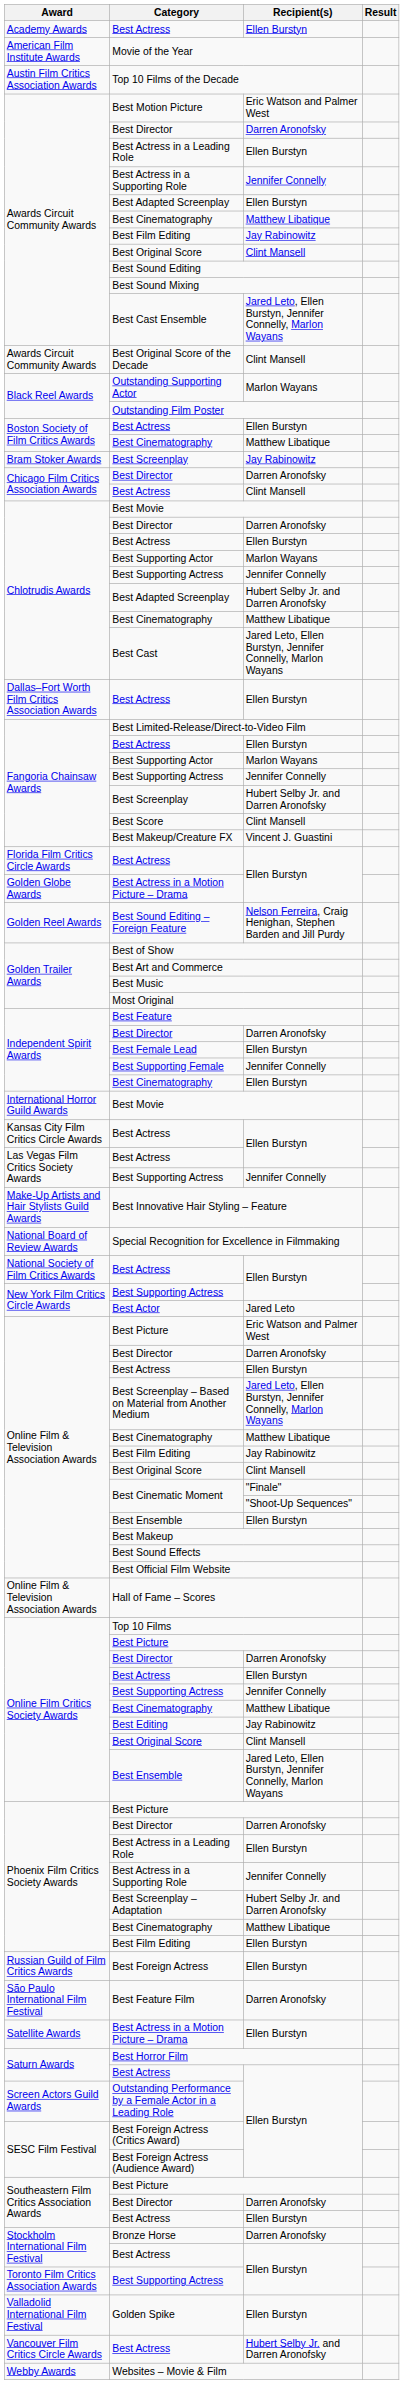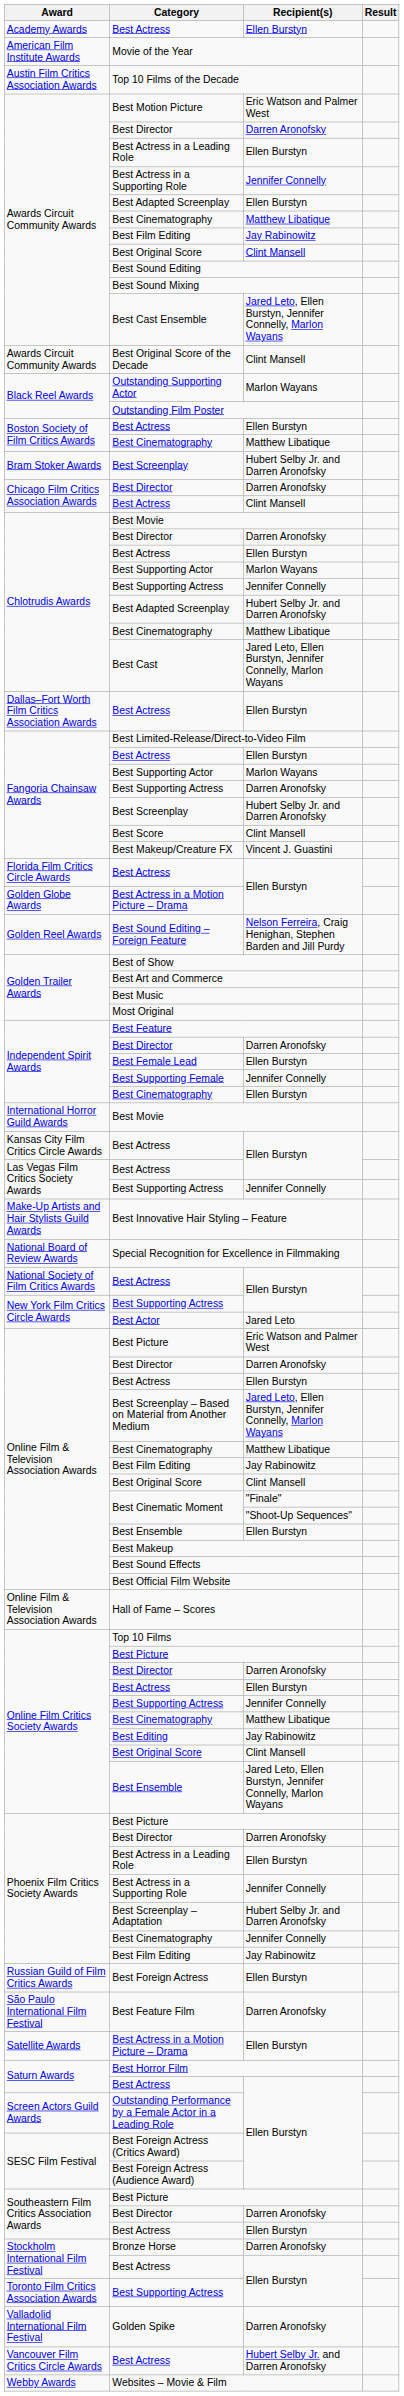 <table class="wikitable plainrowheaders sortable">
 <tr>
 <th>Award</th>
 <th>Category</th>
 <th>Recipient(s)</th>
 <th>Result</th>
 </tr>
 <tr>
 <td><a href='#'>Academy Awards</a></td>
 <td><a href='#'>Best Actress</a></td>
 <td><a href='#'>Ellen Burstyn</a></td>
 <td></td>
 </tr>
 <tr>
 <td><a href='#'>American Film Institute Awards</a></td>
 <td colspan="2">Movie of the Year</td>
 <td></td>
 </tr>
 <tr>
 <td><a href='#'>Austin Film Critics Association Awards</a></td>
 <td colspan="2">Top 10 Films of the Decade</td>
 <td></td>
 </tr>
 <tr>
 <td rowspan="11">Awards Circuit Community Awards </td>
 <td>Best Motion Picture</td>
 <td>Eric Watson and Palmer West</td>
 <td></td>
 </tr>
 <tr>
 <td>Best Director</td>
 <td><a href='#'>Darren Aronofsky</a></td>
 <td></td>
 </tr>
 <tr>
 <td>Best Actress in a Leading Role</td>
 <td>Ellen Burstyn</td>
 <td></td>
 </tr>
 <tr>
 <td>Best Actress in a Supporting Role</td>
 <td><a href='#'>Jennifer Connelly</a></td>
 <td></td>
 </tr>
 <tr>
 <td>Best Adapted Screenplay</td>
 <td>Ellen Burstyn</td>
 <td></td>
 </tr>
 <tr>
 <td>Best Cinematography</td>
 <td><a href='#'>Matthew Libatique</a></td>
 <td></td>
 </tr>
 <tr>
 <td>Best Film Editing</td>
 <td><a href='#'>Jay Rabinowitz</a></td>
 <td></td>
 </tr>
 <tr>
 <td>Best Original Score</td>
 <td><a href='#'>Clint Mansell</a></td>
 <td></td>
 </tr>
 <tr>
 <td colspan="2">Best Sound Editing</td>
 <td></td>
 </tr>
 <tr>
 <td colspan="2">Best Sound Mixing</td>
 <td></td>
 </tr>
 <tr>
 <td>Best Cast Ensemble</td>
 <td><a href='#'>Jared Leto</a>, Ellen Burstyn, Jennifer Connelly, <a href='#'>Marlon Wayans</a></td>
 <td></td>
 </tr>
 <tr>
 <td>Awards Circuit Community Awards </td>
 <td>Best Original Score of the Decade</td>
 <td>Clint Mansell</td>
 <td></td>
 </tr>
 <tr>
 <td rowspan="2"><a href='#'>Black Reel Awards</a></td>
 <td><a href='#'>Outstanding Supporting Actor</a></td>
 <td>Marlon Wayans</td>
 <td></td>
 </tr>
 <tr>
 <td colspan="2"><a href='#'>Outstanding Film Poster</a></td>
 <td></td>
 </tr>
 <tr>
 <td rowspan="2"><a href='#'>Boston Society of Film Critics Awards</a></td>
 <td><a href='#'>Best Actress</a></td>
 <td>Ellen Burstyn</td>
 <td></td>
 </tr>
 <tr>
 <td><a href='#'>Best Cinematography</a></td>
 <td>Matthew Libatique</td>
 <td></td>
 </tr>
 <tr>
 <td><a href='#'>Bram Stoker Awards</a></td>
 <td><a href='#'>Best Screenplay</a></td>
-<td><a href='#'>Jay Rabinowitz</a></td>
+<td>Hubert Selby Jr. and Darren Aronofsky</td>
 <td></td>
 </tr>
 <tr>
 <td rowspan="2"><a href='#'>Chicago Film Critics Association Awards</a></td>
 <td><a href='#'>Best Director</a></td>
 <td>Darren Aronofsky</td>
 <td></td>
 </tr>
 <tr>
 <td><a href='#'>Best Actress</a></td>
 <td>Clint Mansell</td>
 <td></td>
 </tr>
 <tr>
 <td rowspan="8"><a href='#'>Chlotrudis Awards</a></td>
 <td colspan="2">Best Movie</td>
 <td></td>
 </tr>
 <tr>
 <td>Best Director</td>
 <td>Darren Aronofsky</td>
 <td></td>
 </tr>
 <tr>
 <td>Best Actress</td>
 <td>Ellen Burstyn</td>
 <td></td>
 </tr>
 <tr>
 <td>Best Supporting Actor</td>
 <td>Marlon Wayans</td>
 <td></td>
 </tr>
 <tr>
 <td>Best Supporting Actress</td>
 <td>Jennifer Connelly</td>
 <td></td>
 </tr>
 <tr>
 <td>Best Adapted Screenplay</td>
 <td>Hubert Selby Jr. and Darren Aronofsky</td>
 <td></td>
 </tr>
 <tr>
 <td>Best Cinematography</td>
 <td>Matthew Libatique</td>
 <td></td>
 </tr>
 <tr>
 <td>Best Cast</td>
 <td>Jared Leto, Ellen Burstyn, Jennifer Connelly, Marlon Wayans</td>
 <td></td>
 </tr>
 <tr>
 <td><a href='#'>Dallas–Fort Worth Film Critics Association Awards</a></td>
 <td><a href='#'>Best Actress</a></td>
 <td>Ellen Burstyn</td>
 <td></td>
 </tr>
 <tr>
 <td rowspan="7"><a href='#'>Fangoria Chainsaw Awards</a></td>
 <td colspan="2">Best Limited-Release/Direct-to-Video Film</td>
 <td></td>
 </tr>
 <tr>
 <td><a href='#'>Best Actress</a></td>
 <td>Ellen Burstyn</td>
 <td></td>
 </tr>
 <tr>
 <td>Best Supporting Actor</td>
 <td>Marlon Wayans</td>
 <td></td>
 </tr>
 <tr>
 <td>Best Supporting Actress</td>
-<td>Jennifer Connelly</td>
+<td>Darren Aronofsky</td>
 <td></td>
 </tr>
 <tr>
 <td>Best Screenplay</td>
 <td>Hubert Selby Jr. and Darren Aronofsky</td>
 <td></td>
 </tr>
 <tr>
 <td>Best Score</td>
 <td>Clint Mansell</td>
 <td></td>
 </tr>
 <tr>
 <td>Best Makeup/Creature FX</td>
 <td>Vincent J. Guastini</td>
 <td></td>
 </tr>
 <tr>
 <td><a href='#'>Florida Film Critics Circle Awards</a></td>
 <td><a href='#'>Best Actress</a></td>
 <td rowspan="2">Ellen Burstyn</td>
 <td></td>
 </tr>
 <tr>
 <td><a href='#'>Golden Globe Awards</a></td>
 <td><a href='#'>Best Actress in a Motion Picture – Drama</a></td>
 <td></td>
 </tr>
 <tr>
 <td><a href='#'>Golden Reel Awards</a></td>
 <td><a href='#'>Best Sound Editing – Foreign Feature</a></td>
 <td><a href='#'>Nelson Ferreira</a>, Craig Henighan, Stephen Barden and Jill Purdy</td>
 <td></td>
 </tr>
 <tr>
 <td rowspan="4"><a href='#'>Golden Trailer Awards</a></td>
 <td colspan="2">Best of Show</td>
 <td></td>
 </tr>
 <tr>
 <td colspan="2">Best Art and Commerce</td>
 <td></td>
 </tr>
 <tr>
 <td colspan="2">Best Music</td>
 <td></td>
 </tr>
 <tr>
 <td colspan="2">Most Original</td>
 <td></td>
 </tr>
 <tr>
 <td rowspan="5"><a href='#'>Independent Spirit Awards</a></td>
 <td colspan="2"><a href='#'>Best Feature</a></td>
 <td></td>
 </tr>
 <tr>
 <td><a href='#'>Best Director</a></td>
 <td>Darren Aronofsky</td>
 <td></td>
 </tr>
 <tr>
 <td><a href='#'>Best Female Lead</a></td>
 <td>Ellen Burstyn</td>
 <td></td>
 </tr>
 <tr>
 <td><a href='#'>Best Supporting Female</a></td>
 <td>Jennifer Connelly</td>
 <td></td>
 </tr>
 <tr>
 <td><a href='#'>Best Cinematography</a></td>
 <td>Ellen Burstyn</td>
 <td></td>
 </tr>
 <tr>
 <td><a href='#'>International Horror Guild Awards</a></td>
 <td colspan="2">Best Movie</td>
 <td></td>
 </tr>
 <tr>
 <td>Kansas City Film Critics Circle Awards</td>
 <td>Best Actress</td>
 <td rowspan="2">Ellen Burstyn</td>
 <td></td>
 </tr>
 <tr>
 <td rowspan="2">Las Vegas Film Critics Society Awards</td>
 <td>Best Actress</td>
 <td></td>
 </tr>
 <tr>
 <td>Best Supporting Actress</td>
 <td>Jennifer Connelly</td>
 <td></td>
 </tr>
 <tr>
 <td><a href='#'>Make-Up Artists and Hair Stylists Guild Awards</a></td>
 <td colspan="2">Best Innovative Hair Styling – Feature</td>
 <td></td>
 </tr>
 <tr>
 <td><a href='#'>National Board of Review Awards</a></td>
 <td colspan="2">Special Recognition for Excellence in Filmmaking</td>
 <td></td>
 </tr>
 <tr>
 <td><a href='#'>National Society of Film Critics Awards</a></td>
 <td><a href='#'>Best Actress</a></td>
 <td rowspan="2">Ellen Burstyn</td>
 <td></td>
 </tr>
 <tr>
 <td rowspan="2"><a href='#'>New York Film Critics Circle Awards</a></td>
 <td><a href='#'>Best Supporting Actress</a></td>
 <td></td>
 </tr>
 <tr>
 <td><a href='#'>Best Actor</a></td>
 <td>Jared Leto</td>
 <td></td>
 </tr>
 <tr>
 <td rowspan="13">Online Film & Television Association Awards </td>
 <td>Best Picture</td>
 <td>Eric Watson and Palmer West</td>
 <td></td>
 </tr>
 <tr>
 <td>Best Director</td>
 <td>Darren Aronofsky</td>
 <td></td>
 </tr>
 <tr>
 <td>Best Actress</td>
 <td>Ellen Burstyn</td>
 <td></td>
 </tr>
 <tr>
 <td>Best Screenplay – Based on Material from Another Medium</td>
 <td><a href='#'>Jared Leto</a>, Ellen Burstyn, Jennifer Connelly, <a href='#'>Marlon Wayans</a></td>
 <td></td>
 </tr>
 <tr>
 <td>Best Cinematography</td>
 <td>Matthew Libatique</td>
 <td></td>
 </tr>
 <tr>
 <td>Best Film Editing</td>
 <td>Jay Rabinowitz</td>
 <td></td>
 </tr>
 <tr>
 <td>Best Original Score</td>
 <td>Clint Mansell</td>
 <td></td>
 </tr>
 <tr>
 <td rowspan="2">Best Cinematic Moment</td>
 <td>"Finale"</td>
 <td></td>
 </tr>
 <tr>
 <td>"Shoot-Up Sequences"</td>
 <td></td>
 </tr>
 <tr>
 <td>Best Ensemble</td>
 <td>Ellen Burstyn</td>
 <td></td>
 </tr>
 <tr>
 <td colspan="2">Best Makeup</td>
 <td></td>
 </tr>
 <tr>
 <td colspan="2">Best Sound Effects</td>
 <td></td>
 </tr>
 <tr>
 <td colspan="2">Best Official Film Website</td>
 <td></td>
 </tr>
 <tr>
 <td>Online Film & Television Association Awards </td>
 <td colspan="2">Hall of Fame – Scores</td>
 <td></td>
 </tr>
 <tr>
 <td rowspan="9"><a href='#'>Online Film Critics Society Awards</a></td>
 <td colspan="2">Top 10 Films</td>
 <td></td>
 </tr>
 <tr>
 <td colspan="2"><a href='#'>Best Picture</a></td>
 <td></td>
 </tr>
 <tr>
 <td><a href='#'>Best Director</a></td>
 <td>Darren Aronofsky</td>
 <td></td>
 </tr>
 <tr>
 <td><a href='#'>Best Actress</a></td>
 <td>Ellen Burstyn</td>
 <td></td>
 </tr>
 <tr>
 <td><a href='#'>Best Supporting Actress</a></td>
 <td>Jennifer Connelly</td>
 <td></td>
 </tr>
 <tr>
 <td><a href='#'>Best Cinematography</a></td>
 <td>Matthew Libatique</td>
 <td></td>
 </tr>
 <tr>
 <td><a href='#'>Best Editing</a></td>
 <td>Jay Rabinowitz</td>
 <td></td>
 </tr>
 <tr>
 <td><a href='#'>Best Original Score</a></td>
 <td>Clint Mansell</td>
 <td></td>
 </tr>
 <tr>
 <td><a href='#'>Best Ensemble</a></td>
 <td>Jared Leto, Ellen Burstyn, Jennifer Connelly, Marlon Wayans</td>
 <td></td>
 </tr>
 <tr>
 <td rowspan="7">Phoenix Film Critics Society Awards</td>
 <td colspan="2">Best Picture</td>
 <td></td>
 </tr>
 <tr>
 <td>Best Director</td>
 <td>Darren Aronofsky</td>
 <td></td>
 </tr>
 <tr>
 <td>Best Actress in a Leading Role</td>
 <td>Ellen Burstyn</td>
 <td></td>
 </tr>
 <tr>
 <td>Best Actress in a Supporting Role</td>
 <td>Jennifer Connelly</td>
 <td></td>
 </tr>
 <tr>
 <td>Best Screenplay – Adaptation</td>
 <td>Hubert Selby Jr. and Darren Aronofsky</td>
 <td></td>
 </tr>
 <tr>
 <td>Best Cinematography</td>
-<td>Matthew Libatique</td>
+<td>Jennifer Connelly</td>
 <td></td>
 </tr>
 <tr>
 <td>Best Film Editing</td>
-<td>Ellen Burstyn</td>
+<td>Jay Rabinowitz</td>
 <td></td>
 </tr>
 <tr>
 <td><a href='#'>Russian Guild of Film Critics Awards</a></td>
 <td>Best Foreign Actress</td>
 <td>Ellen Burstyn</td>
 <td></td>
 </tr>
 <tr>
 <td><a href='#'>São Paulo International Film Festival</a></td>
 <td>Best Feature Film</td>
 <td>Darren Aronofsky</td>
 <td></td>
 </tr>
 <tr>
 <td><a href='#'>Satellite Awards</a></td>
 <td><a href='#'>Best Actress in a Motion Picture – Drama</a></td>
 <td>Ellen Burstyn</td>
 <td></td>
 </tr>
 <tr>
 <td rowspan="2"><a href='#'>Saturn Awards</a></td>
 <td colspan="2"><a href='#'>Best Horror Film</a></td>
 <td></td>
 </tr>
 <tr>
 <td><a href='#'>Best Actress</a></td>
 <td rowspan="4">Ellen Burstyn</td>
 <td></td>
 </tr>
 <tr>
 <td><a href='#'>Screen Actors Guild Awards</a></td>
 <td><a href='#'>Outstanding Performance by a Female Actor in a Leading Role</a></td>
 <td></td>
 </tr>
 <tr>
 <td rowspan="2">SESC Film Festival</td>
 <td>Best Foreign Actress (Critics Award)</td>
 <td></td>
 </tr>
 <tr>
 <td>Best Foreign Actress (Audience Award)</td>
 <td></td>
 </tr>
 <tr>
 <td rowspan="3">Southeastern Film Critics Association Awards</td>
 <td colspan="2">Best Picture</td>
 <td></td>
 </tr>
 <tr>
 <td>Best Director</td>
 <td>Darren Aronofsky</td>
 <td></td>
 </tr>
 <tr>
 <td>Best Actress</td>
 <td>Ellen Burstyn</td>
 <td></td>
 </tr>
 <tr>
 <td rowspan="2"><a href='#'>Stockholm International Film Festival</a></td>
 <td>Bronze Horse</td>
 <td>Darren Aronofsky</td>
 <td></td>
 </tr>
 <tr>
 <td>Best Actress</td>
 <td rowspan="2">Ellen Burstyn</td>
 <td></td>
 </tr>
 <tr>
 <td><a href='#'>Toronto Film Critics Association Awards</a></td>
 <td><a href='#'>Best Supporting Actress</a></td>
 <td></td>
 </tr>
 <tr>
 <td><a href='#'>Valladolid International Film Festival</a></td>
 <td>Golden Spike</td>
-<td>Ellen Burstyn</td>
+<td>Darren Aronofsky</td>
 <td></td>
 </tr>
 <tr>
 <td><a href='#'>Vancouver Film Critics Circle Awards</a></td>
 <td><a href='#'>Best Actress</a></td>
 <td><a href='#'>Hubert Selby Jr.</a> and Darren Aronofsky</td>
 <td></td>
 </tr>
 <tr>
 <td><a href='#'>Webby Awards</a></td>
 <td colspan="2">Websites – Movie & Film</td>
 <td></td>
 </tr>
 </table>
